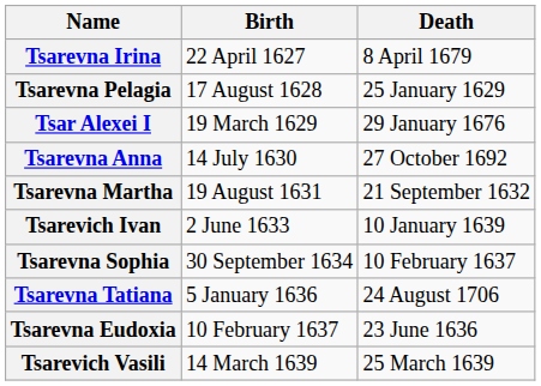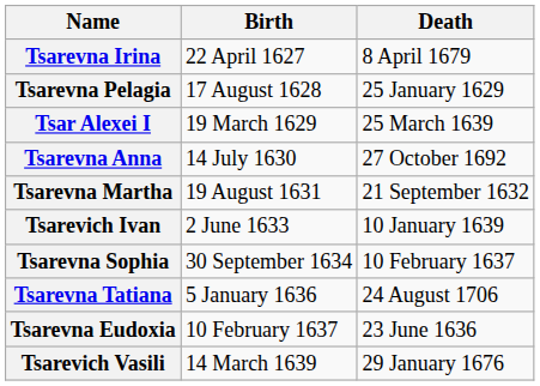 <table class="wikitable">
 <tr>
 <th scope="col">Name</th>
 <th scope="col">Birth</th>
 <th scope="col">Death</th>
 </tr>
 <tr>
 <th scope="row"><a href='#'>Tsarevna Irina</a></th>
 <td>22 April 1627</td>
 <td>8 April 1679</td>
 </tr>
 <tr>
 <th scope="row">Tsarevna Pelagia</th>
 <td>17 August 1628</td>
 <td>25 January 1629</td>
 </tr>
 <tr>
 <th scope="row"><a href='#'>Tsar Alexei I</a></th>
 <td>19 March 1629</td>
-<td>29 January 1676</td>
+<td>25 March 1639</td>
 </tr>
 <tr>
 <th scope="row"><a href='#'>Tsarevna Anna</a></th>
 <td>14 July 1630</td>
 <td>27 October 1692</td>
 </tr>
 <tr>
 <th scope="row">Tsarevna Martha</th>
 <td>19 August 1631</td>
 <td>21 September 1632</td>
 </tr>
 <tr>
 <th scope="row">Tsarevich Ivan</th>
 <td>2 June 1633</td>
 <td>10 January 1639</td>
 </tr>
 <tr>
 <th scope="row">Tsarevna Sophia</th>
 <td>30 September 1634</td>
 <td>10 February 1637</td>
 </tr>
 <tr>
 <th scope="row"><a href='#'>Tsarevna Tatiana</a></th>
 <td>5 January 1636</td>
 <td>24 August 1706</td>
 </tr>
 <tr>
 <th scope="row">Tsarevna Eudoxia</th>
 <td>10 February 1637</td>
 <td>23 June 1636</td>
 </tr>
 <tr>
 <th scope="row">Tsarevich Vasili</th>
 <td>14 March 1639</td>
-<td>25 March 1639</td>
+<td>29 January 1676</td>
 </tr>
 </table>
